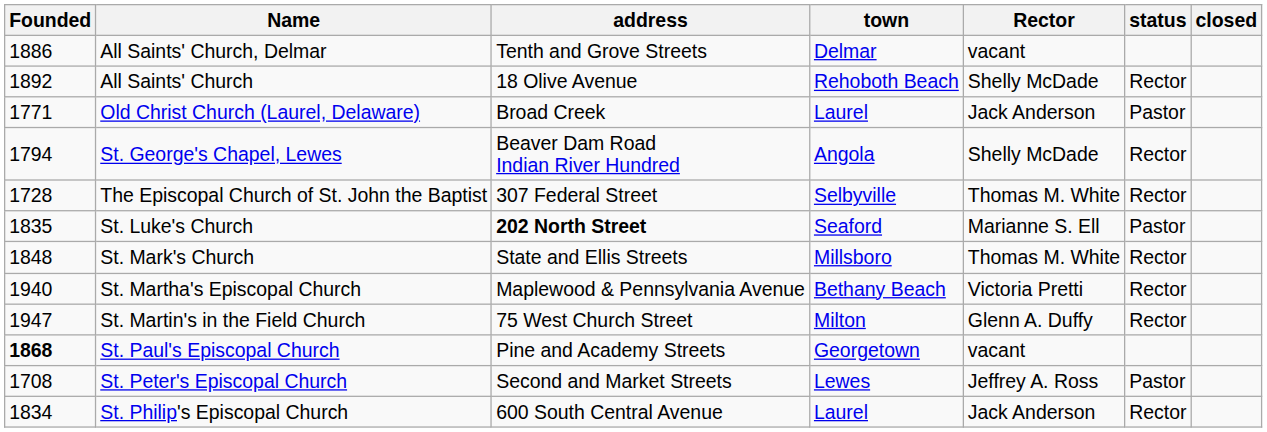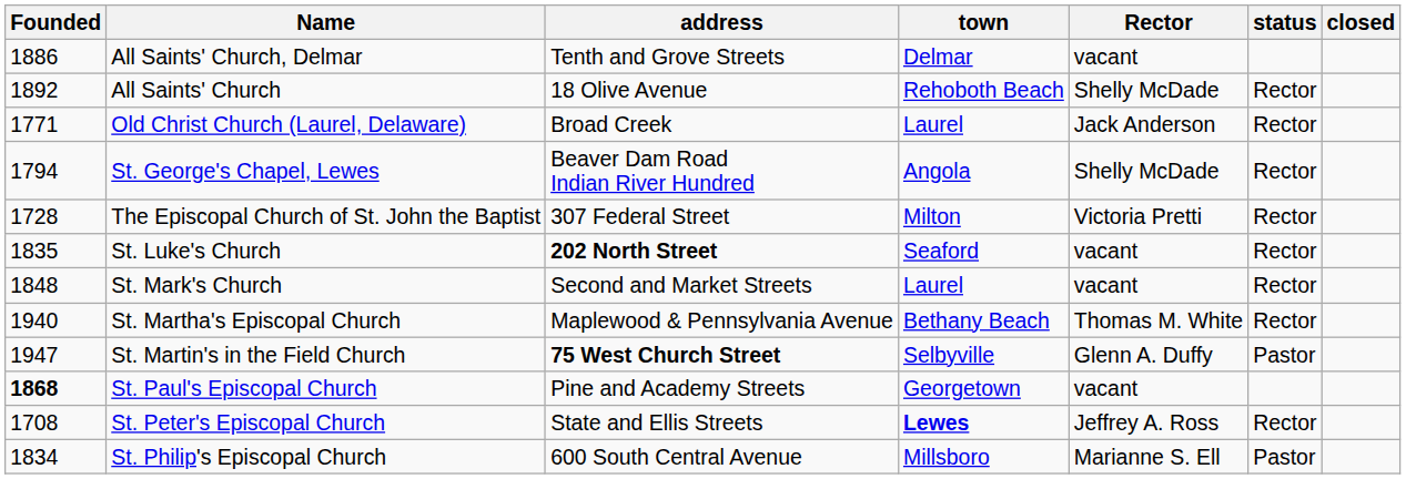 <table class="wikitable" style="font-size: 95%;">
 <tr>
 <th>Founded</th>
 <th>Name</th>
 <th>address</th>
 <th>town</th>
 <th>Rector</th>
 <th>status</th>
 <th>closed</th>
 </tr>
 <tr>
 <td>1886</td>
 <td>All Saints' Church, Delmar </td>
 <td>Tenth and Grove Streets</td>
 <td><a href='#'>Delmar</a></td>
 <td>vacant</td>
 <td></td>
 </tr>
 <tr>
 <td>1892</td>
 <td>All Saints' Church </td>
 <td>18 Olive Avenue</td>
 <td><a href='#'>Rehoboth Beach</a></td>
 <td>Shelly McDade</td>
 <td>Rector</td>
 <td></td>
 </tr>
 <tr>
 <td>1771</td>
 <td><a href='#'>Old Christ Church (Laurel, Delaware)</a></td>
 <td>Broad Creek</td>
 <td><a href='#'>Laurel</a></td>
 <td>Jack Anderson</td>
-<td>Pastor</td>
+<td>Rector</td>
 </tr>
 <tr>
 <td>1794</td>
 <td><a href='#'>St. George's Chapel, Lewes</a></td>
 <td>Beaver Dam Road<br><a href='#'>Indian River Hundred</a></td>
 <td><a href='#'>Angola</a></td>
 <td>Shelly McDade</td>
 <td>Rector</td>
 <td></td>
 </tr>
 <tr>
 <td>1728</td>
 <td>The Episcopal Church of St. John the Baptist</td>
 <td>307 Federal Street</td>
-<td><a href='#'>Selbyville</a></td>
-<td>Thomas M. White</td>
+<td><a href='#'>Milton</a></td>
+<td>Victoria Pretti</td>
 <td>Rector</td>
 <td></td>
 </tr>
 <tr>
 <td>1835</td>
 <td>St. Luke's Church </td>
 <td><strong>202 North Street</strong></td>
 <td><a href='#'>Seaford</a></td>
-<td>Marianne S. Ell</td>
-<td>Pastor</td>
+<td>vacant</td>
+<td>Rector</td>
 <td></td>
 </tr>
 <tr>
 <td>1848</td>
 <td>St. Mark's Church </td>
-<td>State and Ellis Streets</td>
-<td><a href='#'>Millsboro</a></td>
-<td>Thomas M. White</td>
+<td>Second and Market Streets</td>
+<td><a href='#'>Laurel</a></td>
+<td>vacant</td>
 <td>Rector</td>
 <td></td>
 </tr>
 <tr>
 <td>1940</td>
 <td>St. Martha's Episcopal Church </td>
 <td>Maplewood & Pennsylvania Avenue</td>
 <td><a href='#'>Bethany Beach</a></td>
-<td>Victoria Pretti</td>
+<td>Thomas M. White</td>
 <td>Rector</td>
 <td></td>
 </tr>
 <tr>
 <td>1947</td>
 <td>St. Martin's in the Field Church</td>
-<td>75 West Church Street</td>
-<td><a href='#'>Milton</a></td>
+<td><strong>75 West Church Street</strong></td>
+<td><a href='#'>Selbyville</a></td>
 <td>Glenn A. Duffy</td>
-<td>Rector</td>
+<td>Pastor</td>
 <td></td>
 </tr>
 <tr>
 <td><strong>1868</strong></td>
 <td><a href='#'>St. Paul's Episcopal Church</a></td>
 <td>Pine and Academy Streets</td>
 <td><a href='#'>Georgetown</a></td>
 <td>vacant</td>
 <td></td>
 <td></td>
 </tr>
 <tr>
 <td>1708</td>
 <td><a href='#'>St. Peter's Episcopal Church</a></td>
-<td>Second and Market Streets</td>
-<td><a href='#'>Lewes</a></td>
+<td>State and Ellis Streets</td>
+<td><strong><a href='#'>Lewes</a></strong></td>
 <td>Jeffrey A. Ross</td>
-<td>Pastor</td>
+<td>Rector</td>
 <td></td>
 </tr>
 <tr>
 <td>1834</td>
 <td><a href='#'>St. Philip</a>'s Episcopal Church</td>
 <td>600 South Central Avenue</td>
-<td><a href='#'>Laurel</a></td>
-<td>Jack Anderson</td>
-<td>Rector</td>
+<td><a href='#'>Millsboro</a></td>
+<td>Marianne S. Ell</td>
+<td>Pastor</td>
 <td></td>
 </tr>
 </table>
